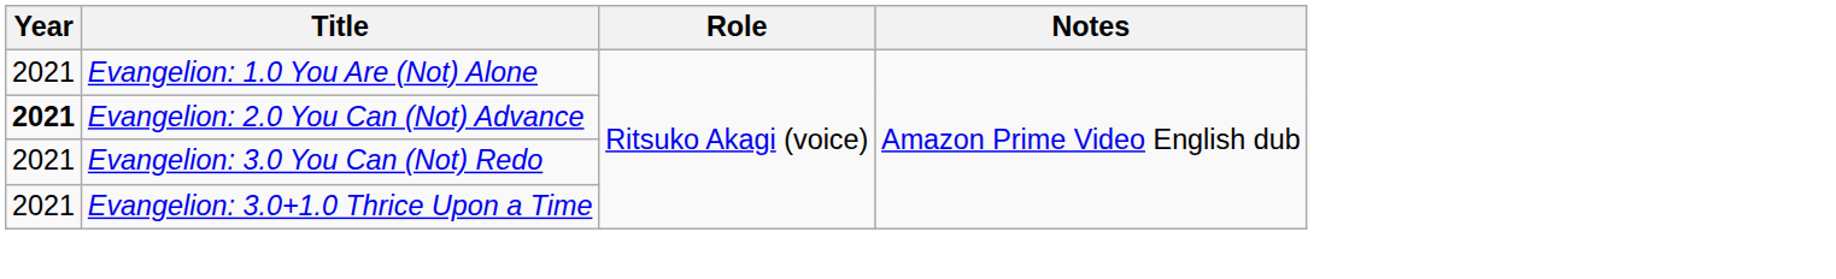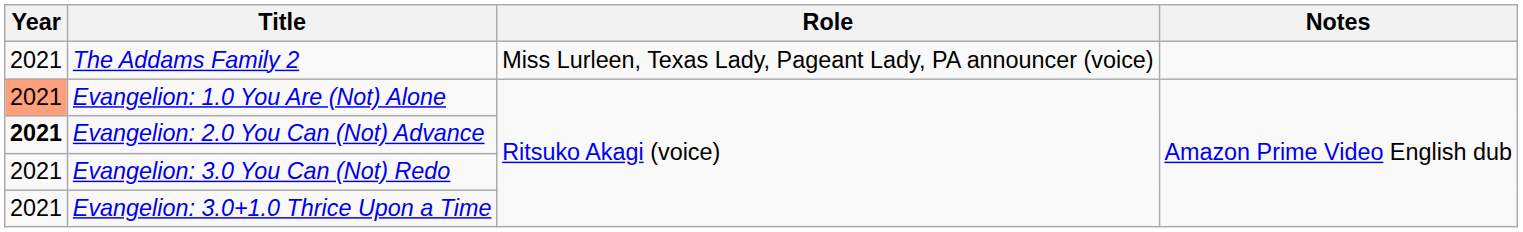 <table class="wikitable sortable">
 <tr>
 <th>Year</th>
 <th>Title</th>
 <th>Role</th>
 <th class="unsortable">Notes</th>
 </tr>
 <tr>
 <td>2021</td>
+<td><em><a href='#'>The Addams Family 2</a></em></td>
+<td>Miss Lurleen, Texas Lady, Pageant Lady, PA announcer (voice)</td>
+<td></td>
+</tr>
+<tr>
+<td style="background: lightsalmon;">2021</td>
 <td><em><a href='#'>Evangelion: 1.0 You Are (Not) Alone</a></em></td>
 <td rowspan="4"><a href='#'>Ritsuko Akagi</a> (voice)</td>
 <td rowspan="4"><a href='#'>Amazon Prime Video</a> English dub</td>
 </tr>
 <tr>
 <td><strong>2021</strong></td>
 <td><em><a href='#'>Evangelion: 2.0 You Can (Not) Advance</a></em></td>
 </tr>
 <tr>
 <td>2021</td>
 <td><em><a href='#'>Evangelion: 3.0 You Can (Not) Redo</a></em></td>
 </tr>
 <tr>
 <td>2021</td>
 <td><em><a href='#'>Evangelion: 3.0+1.0 Thrice Upon a Time</a></em></td>
 </tr>
 </table>
